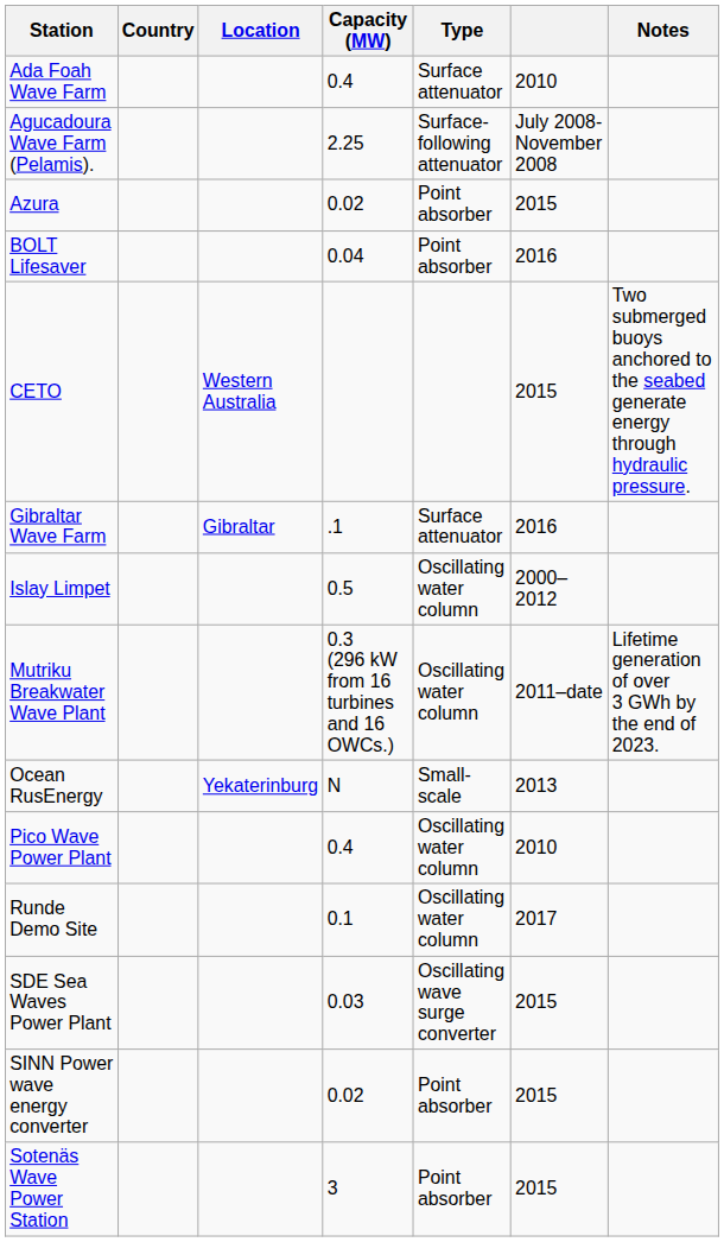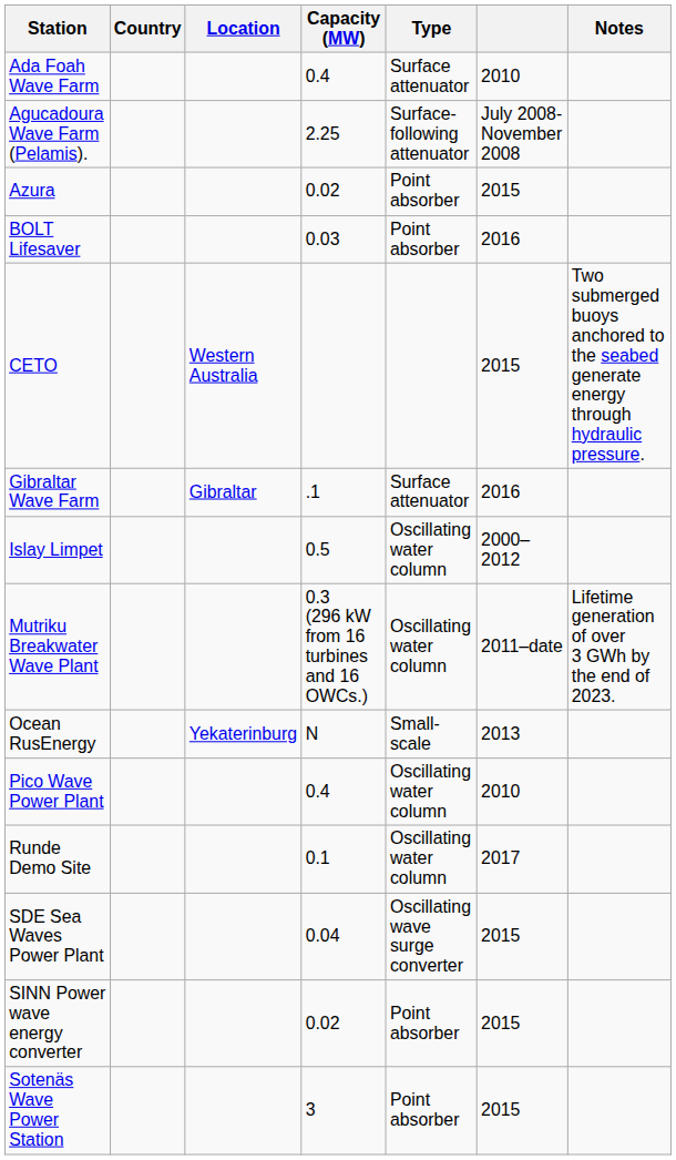 <table class="wikitable sortable">
 <tr>
 <th>Station</th>
 <th>Country</th>
 <th><a href='#'>Location</a></th>
 <th>Capacity (<a href='#'>MW</a>)</th>
 <th>Type</th>
 <th></th>
 <th>Notes</th>
 </tr>
 <tr>
 <td><a href='#'>Ada Foah Wave Farm</a></td>
 <td></td>
 <td></td>
 <td>0.4</td>
 <td>Surface attenuator</td>
 <td>2010</td>
 <td></td>
 </tr>
 <tr>
 <td><a href='#'>Agucadoura Wave Farm</a> (<a href='#'>Pelamis</a>).</td>
 <td></td>
 <td></td>
 <td>2.25</td>
 <td>Surface-following attenuator</td>
 <td>July 2008-November 2008</td>
 <td></td>
 </tr>
 <tr>
 <td><a href='#'>Azura</a></td>
 <td></td>
 <td></td>
 <td>0.02</td>
 <td>Point absorber</td>
 <td>2015</td>
 <td></td>
 </tr>
 <tr>
 <td><a href='#'>BOLT Lifesaver</a></td>
 <td></td>
 <td></td>
-<td>0.04</td>
+<td>0.03</td>
 <td>Point absorber</td>
 <td>2016</td>
 <td></td>
 </tr>
 <tr>
 <td><a href='#'>CETO</a></td>
 <td></td>
 <td><a href='#'>Western Australia</a></td>
 <td></td>
 <td></td>
 <td>2015</td>
 <td>Two submerged buoys anchored to the <a href='#'>seabed</a> generate energy through <a href='#'>hydraulic pressure</a>.</td>
 </tr>
 <tr>
 <td><a href='#'>Gibraltar Wave Farm</a></td>
 <td></td>
 <td><a href='#'>Gibraltar</a></td>
 <td>.1</td>
 <td>Surface attenuator</td>
 <td>2016</td>
 <td></td>
 </tr>
 <tr>
 <td><a href='#'>Islay Limpet</a></td>
 <td></td>
 <td></td>
 <td>0.5</td>
 <td>Oscillating water column</td>
 <td>2000–2012</td>
 <td></td>
 </tr>
 <tr>
 <td><a href='#'>Mutriku Breakwater Wave Plant</a></td>
 <td></td>
 <td></td>
 <td>0.3 (296 kW from 16 turbines and 16 OWCs.)</td>
 <td>Oscillating water column</td>
 <td>2011–date</td>
 <td>Lifetime generation of over 3 GWh by the end of 2023.</td>
 </tr>
 <tr>
 <td>Ocean RusEnergy</td>
 <td></td>
 <td><a href='#'>Yekaterinburg</a></td>
 <td>N</td>
 <td>Small-scale</td>
 <td>2013</td>
 <td></td>
 </tr>
 <tr>
 <td><a href='#'>Pico Wave Power Plant</a></td>
 <td></td>
 <td></td>
 <td>0.4</td>
 <td>Oscillating water column</td>
 <td>2010</td>
 <td></td>
 </tr>
 <tr>
 <td>Runde Demo Site</td>
 <td></td>
 <td></td>
 <td>0.1</td>
 <td>Oscillating water column</td>
 <td>2017</td>
 <td></td>
 </tr>
 <tr>
 <td>SDE Sea Waves Power Plant</td>
 <td></td>
 <td></td>
-<td>0.03</td>
+<td>0.04</td>
 <td>Oscillating wave surge converter</td>
 <td>2015</td>
 <td></td>
 </tr>
 <tr>
 <td>SINN Power wave energy converter</td>
 <td></td>
 <td></td>
 <td>0.02</td>
 <td>Point absorber</td>
 <td>2015</td>
 <td></td>
 </tr>
 <tr>
 <td><a href='#'>Sotenäs Wave Power Station</a></td>
 <td></td>
 <td></td>
 <td>3</td>
 <td>Point absorber</td>
 <td>2015</td>
 <td></td>
 </tr>
 </table>
